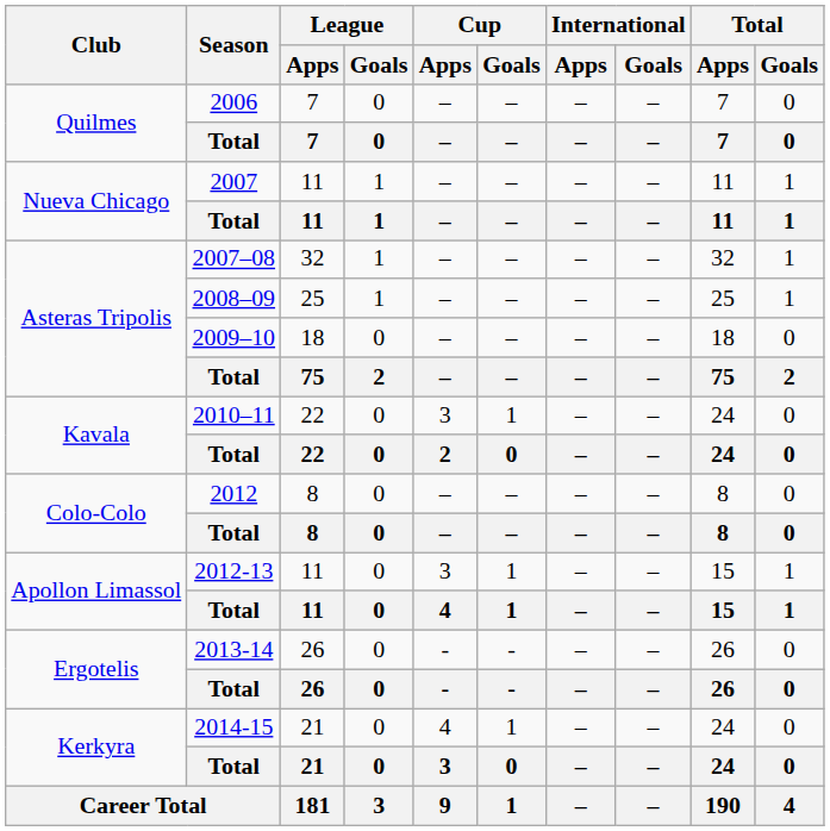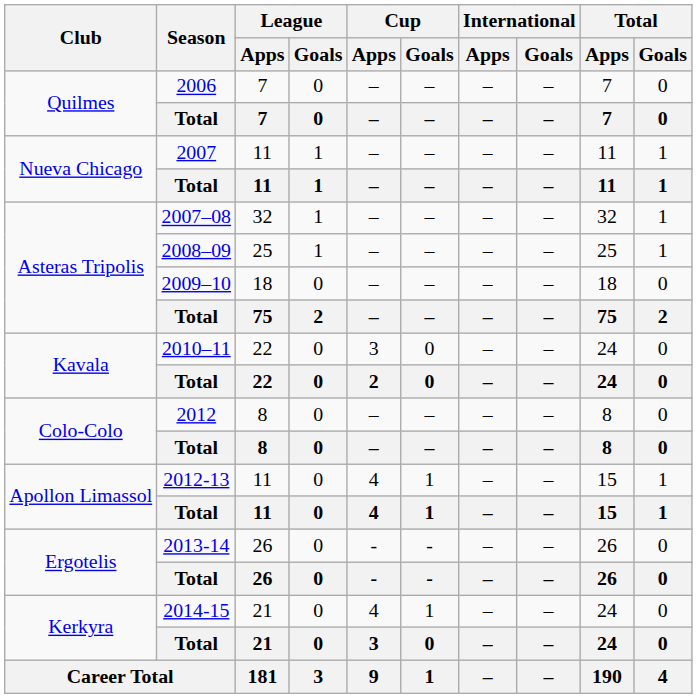 <table class="wikitable" style="font-size:90%; text-align: center;">
 <tr>
 <th rowspan="2">Club</th>
 <th rowspan="2">Season</th>
 <th colspan="2">League</th>
 <th colspan="2">Cup</th>
 <th colspan="2">International</th>
 <th colspan="2">Total</th>
 </tr>
 <tr>
 <th>Apps</th>
 <th>Goals</th>
 <th>Apps</th>
 <th>Goals</th>
 <th>Apps</th>
 <th>Goals</th>
 <th>Apps</th>
 <th>Goals</th>
 </tr>
 <tr>
 <td rowspan="2" style="text-align:center;"><a href='#'>Quilmes</a></td>
 <td><a href='#'>2006</a></td>
 <td>7</td>
 <td>0</td>
 <td>–</td>
 <td>–</td>
 <td>–</td>
 <td>–</td>
 <td>7</td>
 <td>0</td>
 </tr>
 <tr>
 <th>Total</th>
 <th>7</th>
 <th>0</th>
 <th>–</th>
 <th>–</th>
 <th>–</th>
 <th>–</th>
 <th>7</th>
 <th>0</th>
 </tr>
 <tr>
 <td rowspan="2" style="text-align:center;"><a href='#'>Nueva Chicago</a></td>
 <td><a href='#'>2007</a></td>
 <td>11</td>
 <td>1</td>
 <td>–</td>
 <td>–</td>
 <td>–</td>
 <td>–</td>
 <td>11</td>
 <td>1</td>
 </tr>
 <tr>
 <th>Total</th>
 <th>11</th>
 <th>1</th>
 <th>–</th>
 <th>–</th>
 <th>–</th>
 <th>–</th>
 <th>11</th>
 <th>1</th>
 </tr>
 <tr>
 <td rowspan="4" style="text-align:center;"><a href='#'>Asteras Tripolis</a></td>
 <td><a href='#'>2007–08</a></td>
 <td>32</td>
 <td>1</td>
 <td>–</td>
 <td>–</td>
 <td>–</td>
 <td>–</td>
 <td>32</td>
 <td>1</td>
 </tr>
 <tr>
 <td><a href='#'>2008–09</a></td>
 <td>25</td>
 <td>1</td>
 <td>–</td>
 <td>–</td>
 <td>–</td>
 <td>–</td>
 <td>25</td>
 <td>1</td>
 </tr>
 <tr>
 <td><a href='#'>2009–10</a></td>
 <td>18</td>
 <td>0</td>
 <td>–</td>
 <td>–</td>
 <td>–</td>
 <td>–</td>
 <td>18</td>
 <td>0</td>
 </tr>
 <tr>
 <th>Total</th>
 <th>75</th>
 <th>2</th>
 <th>–</th>
 <th>–</th>
 <th>–</th>
 <th>–</th>
 <th>75</th>
 <th>2</th>
 </tr>
 <tr>
 <td rowspan="2"><a href='#'>Kavala</a></td>
 <td><a href='#'>2010–11</a></td>
 <td>22</td>
 <td>0</td>
 <td>3</td>
-<td>1</td>
+<td>0</td>
 <td>–</td>
 <td>–</td>
 <td>24</td>
 <td>0</td>
 </tr>
 <tr>
 <th>Total</th>
 <th>22</th>
 <th>0</th>
 <th>2</th>
 <th>0</th>
 <th>–</th>
 <th>–</th>
 <th>24</th>
 <th>0</th>
 </tr>
 <tr>
 <td rowspan="2"><a href='#'>Colo-Colo</a></td>
 <td><a href='#'>2012</a></td>
 <td>8</td>
 <td>0</td>
 <td>–</td>
 <td>–</td>
 <td>–</td>
 <td>–</td>
 <td>8</td>
 <td>0</td>
 </tr>
 <tr>
 <th>Total</th>
 <th>8</th>
 <th>0</th>
 <th>–</th>
 <th>–</th>
 <th>–</th>
 <th>–</th>
 <th>8</th>
 <th>0</th>
 </tr>
 <tr>
 <td rowspan="2"><a href='#'>Apollon Limassol</a></td>
 <td><a href='#'>2012-13</a></td>
 <td>11</td>
 <td>0</td>
-<td>3</td>
+<td>4</td>
 <td>1</td>
 <td>–</td>
 <td>–</td>
 <td>15</td>
 <td>1</td>
 </tr>
 <tr>
 <th>Total</th>
 <th>11</th>
 <th>0</th>
 <th>4</th>
 <th>1</th>
 <th>–</th>
 <th>–</th>
 <th>15</th>
 <th>1</th>
 </tr>
 <tr>
 <td rowspan="2"><a href='#'>Ergotelis</a></td>
 <td><a href='#'>2013-14</a></td>
 <td>26</td>
 <td>0</td>
 <td>-</td>
 <td>-</td>
 <td>–</td>
 <td>–</td>
 <td>26</td>
 <td>0</td>
 </tr>
 <tr>
 <th>Total</th>
 <th>26</th>
 <th>0</th>
 <th>-</th>
 <th>-</th>
 <th>–</th>
 <th>–</th>
 <th>26</th>
 <th>0</th>
 </tr>
 <tr>
 <td rowspan="2"><a href='#'>Kerkyra</a></td>
 <td><a href='#'>2014-15</a></td>
 <td>21</td>
 <td>0</td>
 <td>4</td>
 <td>1</td>
 <td>–</td>
 <td>–</td>
 <td>24</td>
 <td>0</td>
 </tr>
 <tr>
 <th>Total</th>
 <th>21</th>
 <th>0</th>
 <th>3</th>
 <th>0</th>
 <th>–</th>
 <th>–</th>
 <th>24</th>
 <th>0</th>
 </tr>
 <tr>
 <th colspan=2>Career Total</th>
 <th>181</th>
 <th>3</th>
 <th>9</th>
 <th>1</th>
 <th>–</th>
 <th>–</th>
 <th>190</th>
 <th>4</th>
 </tr>
 </table>
